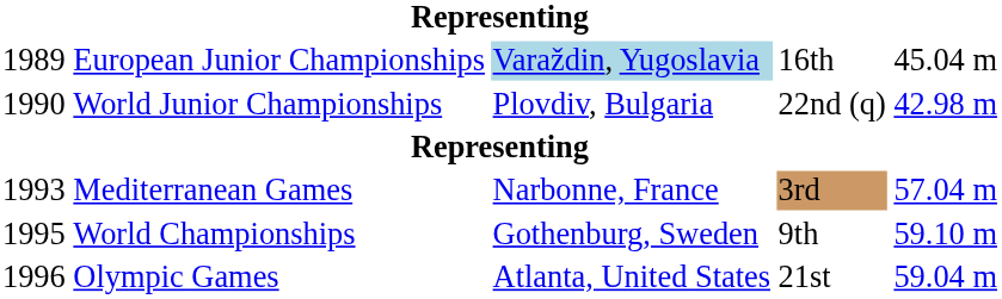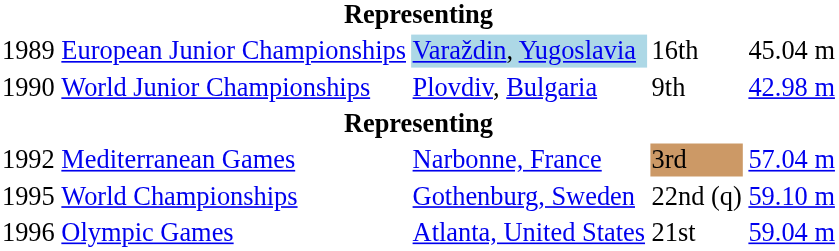 <table>
 <tr>
 <th colspan="6">Representing </th>
 </tr>
 <tr>
 <td>1989</td>
 <td><a href='#'>European Junior Championships</a></td>
 <td style="background: lightblue;"><a href='#'>Varaždin</a>, <a href='#'>Yugoslavia</a></td>
 <td>16th</td>
 <td>45.04 m</td>
 </tr>
 <tr>
 <td>1990</td>
 <td><a href='#'>World Junior Championships</a></td>
 <td><a href='#'>Plovdiv</a>, <a href='#'>Bulgaria</a></td>
-<td>22nd (q)</td>
+<td>9th</td>
 <td><a href='#'>42.98 m</a></td>
 </tr>
 <tr>
 <th colspan="5">Representing </th>
 </tr>
 <tr>
-<td>1993</td>
+<td>1992</td>
 <td><a href='#'>Mediterranean Games</a></td>
 <td><a href='#'>Narbonne, France</a></td>
 <td bgcolor=cc9966>3rd</td>
 <td><a href='#'>57.04 m</a></td>
 </tr>
 <tr>
 <td>1995</td>
 <td><a href='#'>World Championships</a></td>
 <td><a href='#'>Gothenburg, Sweden</a></td>
-<td>9th</td>
+<td>22nd (q)</td>
 <td><a href='#'>59.10 m</a></td>
 </tr>
 <tr>
 <td>1996</td>
 <td><a href='#'>Olympic Games</a></td>
 <td><a href='#'>Atlanta, United States</a></td>
 <td>21st</td>
 <td><a href='#'>59.04 m</a></td>
 </tr>
 </table>
